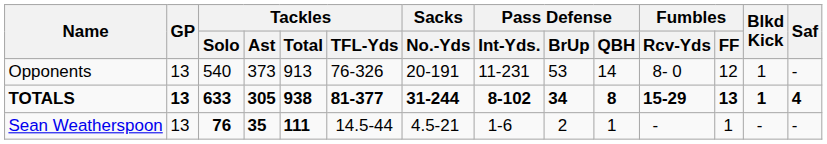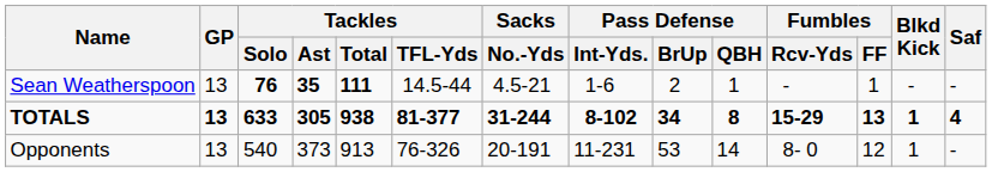 <table class="wikitable" style="white-space:nowrap;">
 <tr>
 <th rowspan="2">Name</th>
 <th rowspan="2">GP</th>
 <th colspan="4">Tackles</th>
 <th>Sacks</th>
 <th colspan="3">Pass Defense</th>
 <th colspan="2">Fumbles</th>
 <th rowspan="2">Blkd<br> Kick</th>
 <th rowspan="2">Saf</th>
 </tr>
 <tr>
 <th>Solo</th>
 <th>Ast</th>
 <th>Total</th>
 <th>TFL-Yds</th>
 <th>No.-Yds</th>
 <th>Int-Yds.</th>
 <th>BrUp</th>
 <th>QBH</th>
 <th>Rcv-Yds</th>
 <th>FF</th>
 </tr>
 <tr>
-<td>Opponents</td>
+<td><a href='#'>Sean Weatherspoon</a></td>
 <td>13</td>
-<td>540</td>
-<td>373</td>
-<td>913</td>
-<td>76-326</td>
-<td>20-191</td>
-<td>11-231</td>
-<td>53</td>
-<td>14</td>
-<td>  8- 0</td>
-<td>12</td>
+<td>  <strong>76</strong></td>
+<td><strong>35</strong></td>
+<td><strong>111</strong></td>
+<td> 14.5-44</td>
+<td> 4.5-21</td>
+<td>  1-6</td>
+<td>  2</td>
 <td>  1</td>
+<td>   -</td>
+<td> 1</td>
+<td>  -</td>
 <td>-</td>
 </tr>
 <tr>
 <td><strong>TOTALS</strong></td>
 <td><strong>13</strong></td>
 <td><strong>633</strong></td>
 <td><strong>305</strong></td>
 <td><strong>938</strong></td>
 <td><strong>81-377</strong></td>
 <td><strong>31-244</strong></td>
 <td>  <strong>8-102</strong></td>
 <td><strong>34</strong></td>
 <td>  <strong>8</strong></td>
 <td><strong>15-29</strong></td>
 <td><strong>13</strong></td>
 <td>  <strong>1</strong></td>
 <td><strong>4</strong></td>
 </tr>
 <tr>
-<td><a href='#'>Sean Weatherspoon</a></td>
+<td>Opponents</td>
 <td>13</td>
-<td>  <strong>76</strong></td>
-<td><strong>35</strong></td>
-<td><strong>111</strong></td>
-<td> 14.5-44</td>
-<td> 4.5-21</td>
-<td>  1-6</td>
-<td>  2</td>
+<td>540</td>
+<td>373</td>
+<td>913</td>
+<td>76-326</td>
+<td>20-191</td>
+<td>11-231</td>
+<td>53</td>
+<td>14</td>
+<td>  8- 0</td>
+<td>12</td>
 <td>  1</td>
-<td>   -</td>
-<td> 1</td>
-<td>  -</td>
 <td>-</td>
 </tr>
 </table>
